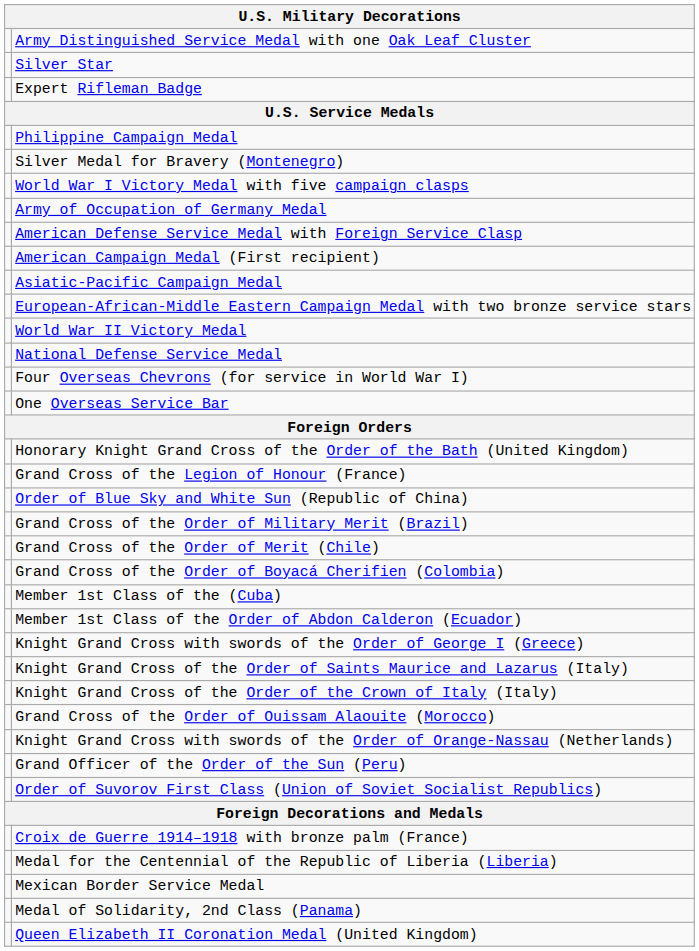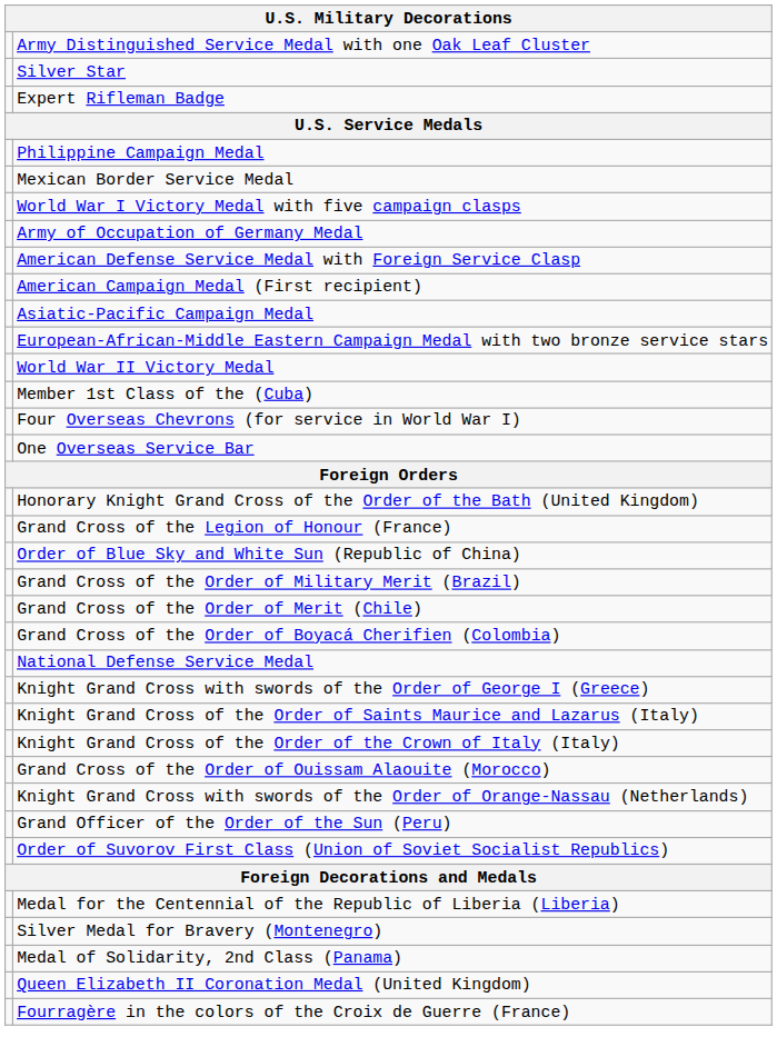 <table class="wikitable">
 <tr>
 <th colspan="2">U.S. Military Decorations</th>
 </tr>
 <tr>
 <td></td>
 <td><a href='#'>Army Distinguished Service Medal</a> with one <a href='#'>Oak Leaf Cluster</a></td>
 </tr>
 <tr>
 <td></td>
 <td><a href='#'>Silver Star</a></td>
 </tr>
 <tr>
 <td></td>
 <td>Expert <a href='#'>Rifleman Badge</a></td>
 </tr>
 <tr>
 <th colspan="2">U.S. Service Medals</th>
 </tr>
 <tr>
 <td></td>
 <td><a href='#'>Philippine Campaign Medal</a></td>
 </tr>
 <tr>
 <td></td>
-<td>Silver Medal for Bravery (<a href='#'>Montenegro</a>)</td>
+<td>Mexican Border Service Medal</td>
 </tr>
 <tr>
 <td></td>
 <td><a href='#'>World War I Victory Medal</a> with five <a href='#'>campaign clasps</a></td>
 </tr>
 <tr>
 <td></td>
 <td><a href='#'>Army of Occupation of Germany Medal</a></td>
 </tr>
 <tr>
 <td></td>
 <td><a href='#'>American Defense Service Medal</a> with <a href='#'>Foreign Service Clasp</a></td>
 </tr>
 <tr>
 <td></td>
 <td><a href='#'>American Campaign Medal</a> (First recipient)</td>
 </tr>
 <tr>
 <td></td>
 <td><a href='#'>Asiatic-Pacific Campaign Medal</a></td>
 </tr>
 <tr>
 <td></td>
 <td><a href='#'>European-African-Middle Eastern Campaign Medal</a> with two bronze service stars</td>
 </tr>
 <tr>
 <td></td>
 <td><a href='#'>World War II Victory Medal</a></td>
 </tr>
 <tr>
 <td></td>
-<td><a href='#'>National Defense Service Medal</a></td>
+<td>Member 1st Class of the  (<a href='#'>Cuba</a>)</td>
 </tr>
 <tr>
 <td></td>
 <td>Four <a href='#'>Overseas Chevrons</a> (for service in World War I)</td>
 </tr>
 <tr>
 <td></td>
 <td>One <a href='#'>Overseas Service Bar</a></td>
 </tr>
 <tr>
 <th colspan="2">Foreign Orders</th>
 </tr>
 <tr>
 <td></td>
 <td>Honorary Knight Grand Cross of the <a href='#'>Order of the Bath</a> (United Kingdom)</td>
 </tr>
 <tr>
 <td></td>
 <td>Grand Cross of the <a href='#'>Legion of Honour</a> (France)</td>
 </tr>
 <tr>
 <td></td>
 <td><a href='#'>Order of Blue Sky and White Sun</a> (Republic of China)</td>
 </tr>
 <tr>
 <td></td>
 <td>Grand Cross of the <a href='#'>Order of Military Merit</a> (<a href='#'>Brazil</a>)</td>
 </tr>
 <tr>
 <td></td>
 <td>Grand Cross of the <a href='#'>Order of Merit</a> (<a href='#'>Chile</a>)</td>
 </tr>
 <tr>
 <td></td>
 <td>Grand Cross of the <a href='#'>Order of Boyacá Cherifien</a> (<a href='#'>Colombia</a>)</td>
 </tr>
 <tr>
 <td></td>
-<td>Member 1st Class of the  (<a href='#'>Cuba</a>)</td>
-</tr>
-<tr>
-<td></td>
-<td>Member 1st Class of the <a href='#'>Order of Abdon Calderon</a> (<a href='#'>Ecuador</a>)</td>
+<td><a href='#'>National Defense Service Medal</a></td>
 </tr>
 <tr>
 <td></td>
 <td>Knight Grand Cross with swords of the <a href='#'>Order of George I</a> (<a href='#'>Greece</a>)</td>
 </tr>
 <tr>
 <td></td>
 <td>Knight Grand Cross of the <a href='#'>Order of Saints Maurice and Lazarus</a> (Italy)</td>
 </tr>
 <tr>
 <td></td>
 <td>Knight Grand Cross of the <a href='#'>Order of the Crown of Italy</a> (Italy)</td>
 </tr>
 <tr>
 <td></td>
 <td>Grand Cross of the <a href='#'>Order of Ouissam Alaouite</a> (<a href='#'>Morocco</a>)</td>
 </tr>
 <tr>
 <td></td>
 <td>Knight Grand Cross with swords of the <a href='#'>Order of Orange-Nassau</a> (Netherlands)</td>
 </tr>
 <tr>
 <td></td>
 <td>Grand Officer of the <a href='#'>Order of the Sun</a> (<a href='#'>Peru</a>)</td>
 </tr>
 <tr>
 <td></td>
 <td><a href='#'>Order of Suvorov First Class</a> (<a href='#'>Union of Soviet Socialist Republics</a>)</td>
 </tr>
 <tr>
 <th colspan="2">Foreign Decorations and Medals</th>
 </tr>
 <tr>
 <td></td>
-<td><a href='#'>Croix de Guerre 1914–1918</a> with bronze palm (France)</td>
-</tr>
-<tr>
-<td></td>
 <td>Medal for the Centennial of the Republic of Liberia (<a href='#'>Liberia</a>)</td>
 </tr>
 <tr>
 <td></td>
-<td>Mexican Border Service Medal</td>
+<td>Silver Medal for Bravery (<a href='#'>Montenegro</a>)</td>
 </tr>
 <tr>
 <td></td>
 <td>Medal of Solidarity, 2nd Class (<a href='#'>Panama</a>)</td>
 </tr>
 <tr>
 <td></td>
 <td><a href='#'>Queen Elizabeth II Coronation Medal</a> (United Kingdom)</td>
 </tr>
+<tr>
+<td></td>
+<td><a href='#'>Fourragère</a> in the colors of the Croix de Guerre (France)</td>
+</tr>
 </table>
